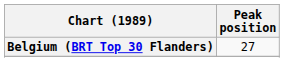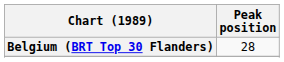 <table class="wikitable sortable plainrowheaders" style="text-align:center">
 <tr>
 <th>Chart (1989)</th>
 <th>Peak<br>position</th>
 </tr>
 <tr>
 <th scope="row">Belgium (<a href='#'>BRT Top 30</a> Flanders)</th>
-<td>27</td>
+<td>28</td>
 </tr>
 <tr>
 </tr>
 <tr>
 </tr>
 <tr>
 </tr>
 </table>
